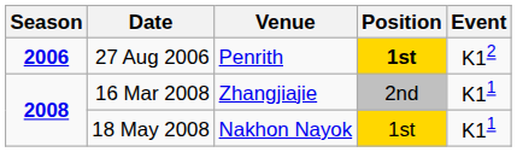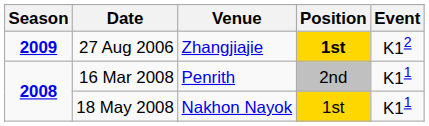 <table class="wikitable" style="text-align:center; font-size:95%;">
 <tr>
 <th>Season</th>
 <th>Date</th>
 <th>Venue</th>
 <th>Position</th>
 <th>Event</th>
 </tr>
 <tr>
-<td><strong><a href='#'>2006</a></strong></td>
+<td><strong><a href='#'>2009</a></strong></td>
 <td align=right>27 Aug 2006</td>
-<td align=left><a href='#'>Penrith</a></td>
+<td align=left><a href='#'>Zhangjiajie</a></td>
 <td bgcolor=gold><strong>1st</strong></td>
 <td>K1<sup><a href='#'>2</a></sup></td>
 </tr>
 <tr>
 <td rowspan=2><strong><a href='#'>2008</a></strong></td>
 <td align=right>16 Mar 2008</td>
-<td align=left><a href='#'>Zhangjiajie</a></td>
+<td align=left><a href='#'>Penrith</a></td>
 <td bgcolor=silver>2nd</td>
 <td>K1<sup><a href='#'>1</a></sup></td>
 </tr>
 <tr>
 <td align=right>18 May 2008</td>
 <td align=left><a href='#'>Nakhon Nayok</a></td>
 <td bgcolor=gold>1st</td>
 <td>K1<sup><a href='#'>1</a></sup></td>
 </tr>
 </table>
